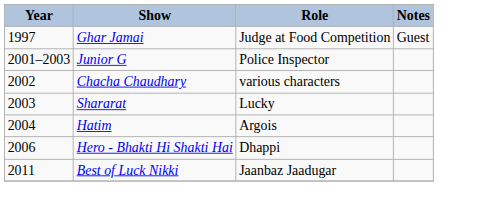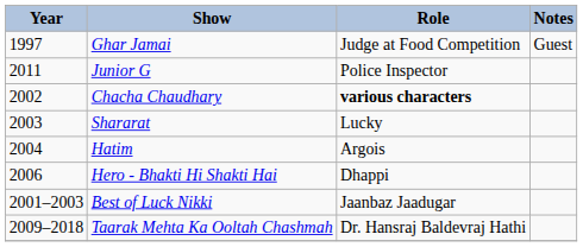 <table class="wikitable" style="font-size:100%;">
 <tr>
 <th style= "background:#B0C4DE;">Year</th>
 <th style= "background:#B0C4DE;">Show</th>
 <th style= "background:#B0C4DE;">Role</th>
 <th style= "background:#B0C4DE;">Notes</th>
 </tr>
 <tr>
 <td>1997</td>
 <td><em><a href='#'>Ghar Jamai</a></em></td>
 <td>Judge at Food Competition</td>
 <td>Guest</td>
 </tr>
 <tr>
-<td>2001–2003</td>
+<td>2011</td>
 <td><em><a href='#'>Junior G</a></em></td>
 <td>Police Inspector</td>
 <td></td>
 </tr>
 <tr>
 <td>2002</td>
 <td><em><a href='#'>Chacha Chaudhary</a></em></td>
-<td>various characters</td>
+<td><strong>various characters</strong></td>
 <td></td>
 </tr>
 <tr>
 <td>2003</td>
 <td><em><a href='#'>Shararat</a></em></td>
 <td>Lucky</td>
 <td></td>
 </tr>
 <tr>
 <td>2004</td>
 <td><em><a href='#'>Hatim</a></em></td>
 <td>Argois</td>
 <td></td>
 </tr>
 <tr>
 <td>2006</td>
 <td><em><a href='#'>Hero - Bhakti Hi Shakti Hai</a></em></td>
 <td>Dhappi</td>
 <td></td>
 </tr>
 <tr>
-<td>2011</td>
+<td>2001–2003</td>
 <td><em><a href='#'>Best of Luck Nikki</a></em></td>
 <td>Jaanbaz Jaadugar </td>
 <td></td>
 </tr>
 <tr>
+<td>2009–2018</td>
+<td><em><a href='#'>Taarak Mehta Ka Ooltah Chashmah</a></em></td>
+<td>Dr. Hansraj Baldevraj Hathi</td>
+<td></td>
+</tr>
+<tr>
 </tr>
 </table>
